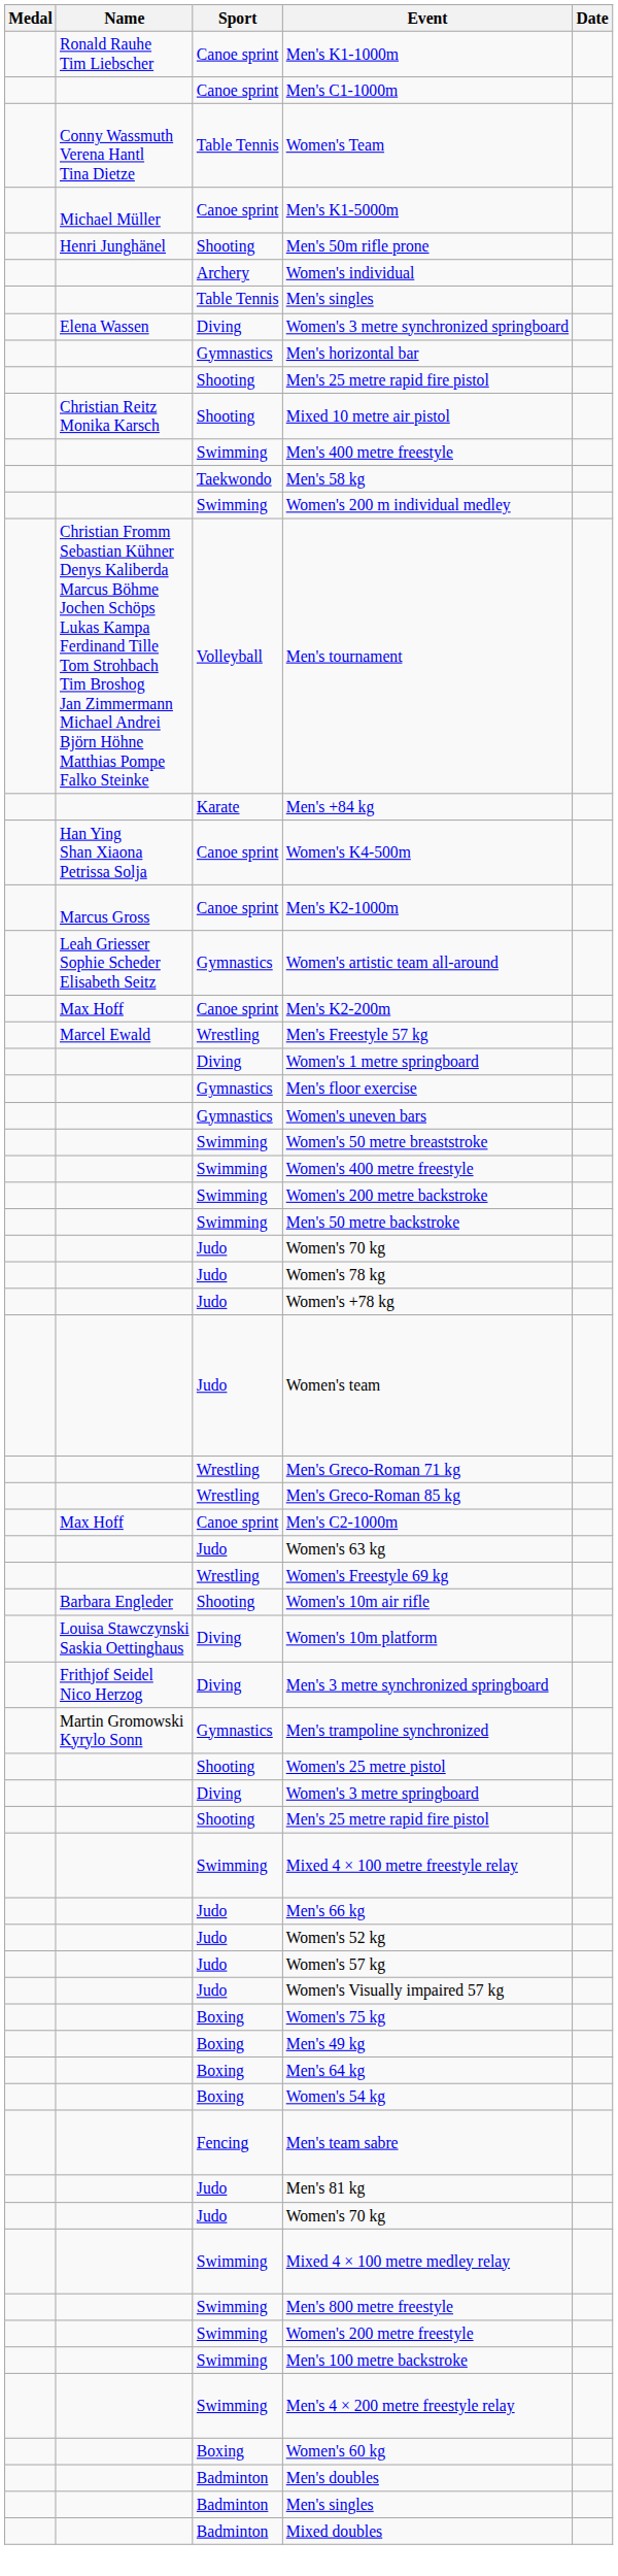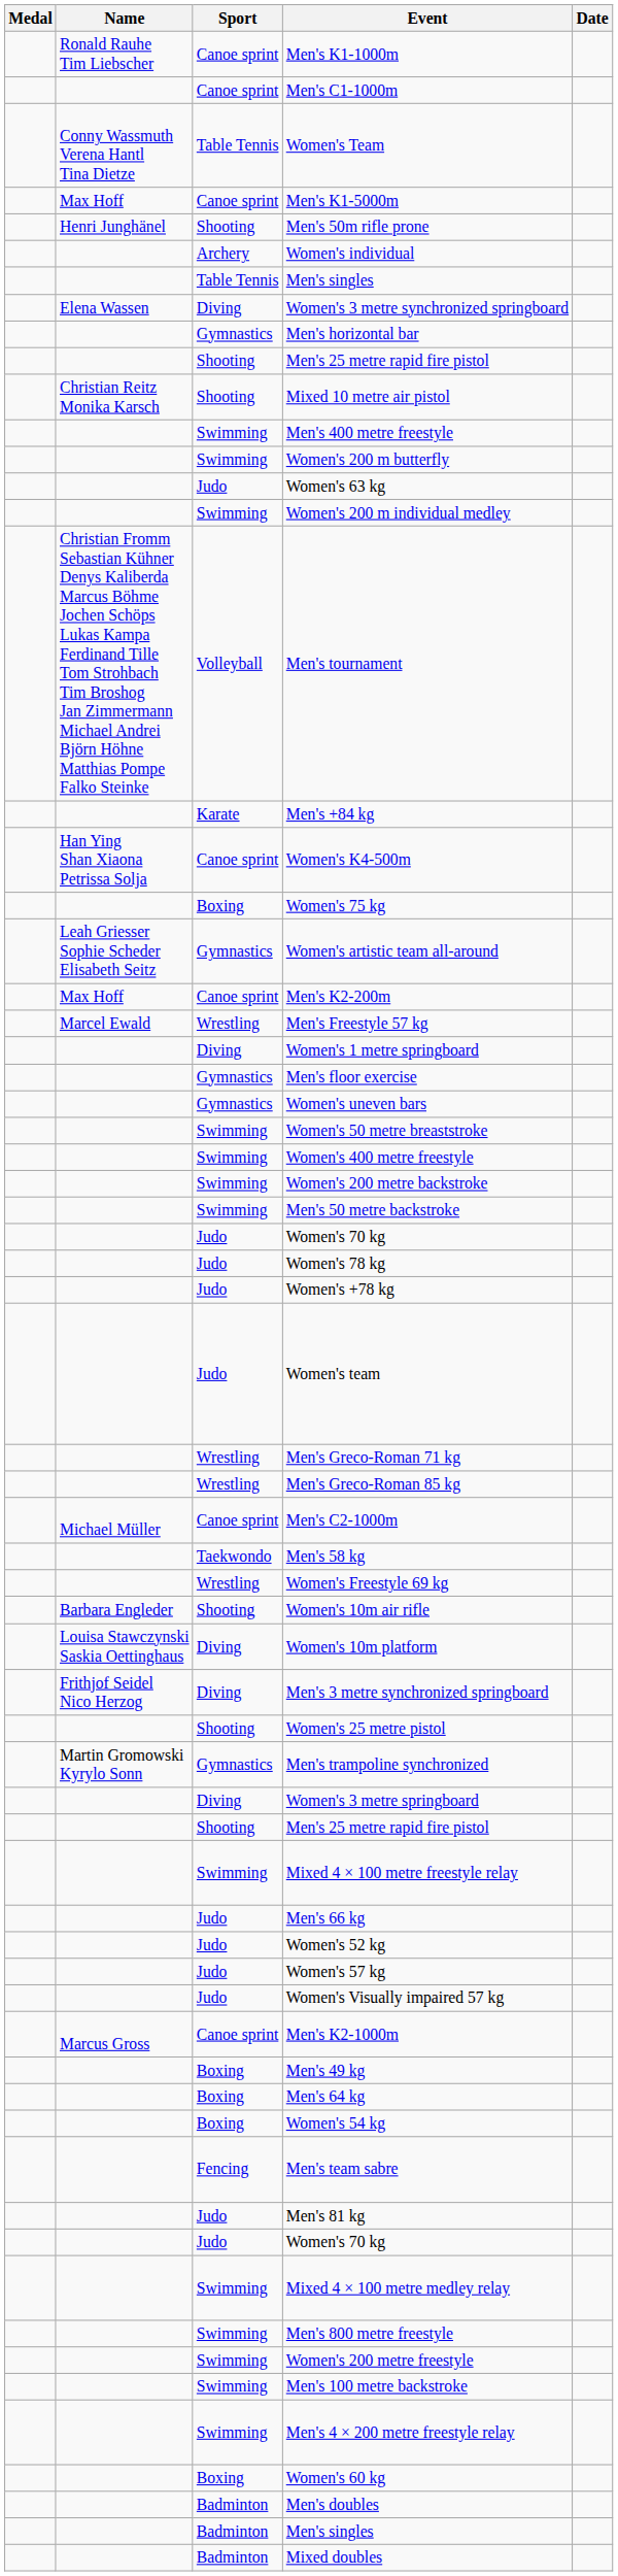 <table class="wikitable sortable" style="font-size: 95%;">
 <tr>
 <th>Medal</th>
 <th>Name</th>
 <th>Sport</th>
 <th>Event</th>
 <th>Date</th>
 </tr>
 <tr>
 <td></td>
 <td><a href='#'>Ronald Rauhe</a><br><a href='#'>Tim Liebscher</a></td>
 <td><a href='#'>Canoe sprint</a></td>
 <td><a href='#'>Men's K1-1000m</a></td>
 <td></td>
 </tr>
 <tr>
 <td></td>
 <td></td>
 <td><a href='#'>Canoe sprint</a></td>
 <td><a href='#'>Men's C1-1000m</a></td>
 <td></td>
 </tr>
 <tr>
 <td></td>
 <td><br><a href='#'>Conny Wassmuth</a><br><a href='#'>Verena Hantl</a><br><a href='#'>Tina Dietze</a></td>
 <td><a href='#'>Table Tennis</a></td>
 <td><a href='#'>Women's Team</a></td>
 <td></td>
 </tr>
 <tr>
 <td></td>
-<td><br><a href='#'>Michael Müller</a></td>
+<td><a href='#'>Max Hoff</a></td>
 <td><a href='#'>Canoe sprint</a></td>
 <td><a href='#'>Men's K1-5000m</a></td>
 <td></td>
 </tr>
 <tr>
 <td></td>
 <td><a href='#'>Henri Junghänel</a></td>
 <td><a href='#'>Shooting</a></td>
 <td><a href='#'>Men's 50m rifle prone</a></td>
 <td></td>
 </tr>
 <tr>
 <td></td>
 <td></td>
 <td><a href='#'>Archery</a></td>
 <td><a href='#'>Women's individual</a></td>
 <td></td>
 </tr>
 <tr>
 <td></td>
 <td></td>
 <td><a href='#'>Table Tennis</a></td>
 <td><a href='#'>Men's singles</a></td>
 <td></td>
 </tr>
 <tr>
 <td></td>
 <td><a href='#'>Elena Wassen</a></td>
 <td><a href='#'>Diving</a></td>
 <td><a href='#'>Women's 3 metre synchronized springboard</a></td>
 <td></td>
 </tr>
 <tr>
 <td></td>
 <td></td>
 <td><a href='#'>Gymnastics</a></td>
 <td><a href='#'>Men's horizontal bar</a></td>
 <td></td>
 </tr>
 <tr>
 <td></td>
 <td></td>
 <td><a href='#'>Shooting</a></td>
 <td><a href='#'>Men's 25 metre rapid fire pistol</a></td>
 <td></td>
 </tr>
 <tr>
 <td></td>
 <td><a href='#'>Christian Reitz</a> <br> <a href='#'>Monika Karsch</a></td>
 <td><a href='#'>Shooting</a></td>
 <td><a href='#'>Mixed 10 metre air pistol</a></td>
 <td></td>
 </tr>
 <tr>
 <td></td>
 <td></td>
 <td><a href='#'>Swimming</a></td>
 <td><a href='#'>Men's 400 metre freestyle</a></td>
 <td></td>
 </tr>
 <tr>
 <td></td>
 <td></td>
-<td><a href='#'>Taekwondo</a></td>
-<td><a href='#'>Men's 58 kg</a></td>
+<td><a href='#'>Swimming</a></td>
+<td><a href='#'>Women's 200 m butterfly</a></td>
+<td></td>
+</tr>
+<tr>
+<td></td>
+<td></td>
+<td><a href='#'>Judo</a></td>
+<td>Women's 63 kg</td>
 <td></td>
 </tr>
 <tr>
 <td></td>
 <td></td>
 <td><a href='#'>Swimming</a></td>
 <td><a href='#'>Women's 200 m individual medley</a></td>
 <td></td>
 </tr>
 <tr>
 <td></td>
 <td><a href='#'>Christian Fromm</a><br><a href='#'>Sebastian Kühner</a><br><a href='#'>Denys Kaliberda</a><br><a href='#'>Marcus Böhme</a><br><a href='#'>Jochen Schöps</a> <br><a href='#'>Lukas Kampa</a><br><a href='#'>Ferdinand Tille</a><br><a href='#'>Tom Strohbach</a><br><a href='#'>Tim Broshog</a><br><a href='#'>Jan Zimmermann</a><br><a href='#'>Michael Andrei</a><br><a href='#'>Björn Höhne</a> <br><a href='#'>Matthias Pompe</a><br><a href='#'>Falko Steinke</a></td>
 <td><a href='#'>Volleyball</a></td>
 <td><a href='#'>Men's tournament</a></td>
 <td></td>
 </tr>
 <tr>
 <td></td>
 <td></td>
 <td><a href='#'>Karate</a></td>
 <td><a href='#'>Men's +84 kg</a></td>
 <td></td>
 </tr>
 <tr>
 <td></td>
 <td><a href='#'>Han Ying</a><br><a href='#'>Shan Xiaona</a><br><a href='#'>Petrissa Solja</a></td>
 <td><a href='#'>Canoe sprint</a></td>
 <td><a href='#'>Women's K4-500m</a></td>
 <td></td>
 </tr>
 <tr>
 <td></td>
-<td><br><a href='#'>Marcus Gross</a></td>
-<td><a href='#'>Canoe sprint</a></td>
-<td><a href='#'>Men's K2-1000m</a></td>
+<td></td>
+<td><a href='#'>Boxing</a></td>
+<td><a href='#'>Women's 75 kg</a></td>
 <td></td>
 </tr>
 <tr>
 <td></td>
 <td><a href='#'>Leah Griesser</a><br><a href='#'>Sophie Scheder</a><br><a href='#'>Elisabeth Seitz</a></td>
 <td><a href='#'>Gymnastics</a></td>
 <td><a href='#'>Women's artistic team all-around</a></td>
 <td></td>
 </tr>
 <tr>
 <td></td>
 <td><a href='#'>Max Hoff</a></td>
 <td><a href='#'>Canoe sprint</a></td>
 <td><a href='#'>Men's K2-200m</a></td>
 <td></td>
 </tr>
 <tr>
 <td></td>
 <td><a href='#'>Marcel Ewald</a></td>
 <td><a href='#'>Wrestling</a></td>
 <td><a href='#'>Men's Freestyle 57 kg</a></td>
 <td></td>
 </tr>
 <tr>
 <td></td>
 <td></td>
 <td><a href='#'>Diving</a></td>
 <td><a href='#'>Women's 1 metre springboard</a></td>
 <td></td>
 </tr>
 <tr>
 <td></td>
 <td></td>
 <td><a href='#'>Gymnastics</a></td>
 <td><a href='#'>Men's floor exercise</a></td>
 <td></td>
 </tr>
 <tr>
 <td></td>
 <td></td>
 <td><a href='#'>Gymnastics</a></td>
 <td><a href='#'>Women's uneven bars</a></td>
 <td></td>
 </tr>
 <tr>
 <td></td>
 <td></td>
 <td><a href='#'>Swimming</a></td>
 <td><a href='#'>Women's 50 metre breaststroke</a></td>
 <td></td>
 </tr>
 <tr>
 <td></td>
 <td></td>
 <td><a href='#'>Swimming</a></td>
 <td><a href='#'>Women's 400 metre freestyle</a></td>
 <td></td>
 </tr>
 <tr>
 <td></td>
 <td></td>
 <td><a href='#'>Swimming</a></td>
 <td><a href='#'>Women's 200 metre backstroke</a></td>
 <td></td>
 </tr>
 <tr>
 <td></td>
 <td></td>
 <td><a href='#'>Swimming</a></td>
 <td><a href='#'>Men's 50 metre backstroke</a></td>
 <td></td>
 </tr>
 <tr>
 <td></td>
 <td></td>
 <td><a href='#'>Judo</a></td>
 <td>Women's 70 kg</td>
 <td></td>
 </tr>
 <tr>
 <td></td>
 <td></td>
 <td><a href='#'>Judo</a></td>
 <td>Women's 78 kg</td>
 <td></td>
 </tr>
 <tr>
 <td></td>
 <td></td>
 <td><a href='#'>Judo</a></td>
 <td>Women's +78 kg</td>
 <td></td>
 </tr>
 <tr>
 <td></td>
 <td><br><br><br><br><br><br><br></td>
 <td><a href='#'>Judo</a></td>
 <td>Women's team</td>
 <td></td>
 </tr>
 <tr>
 <td></td>
 <td></td>
 <td><a href='#'>Wrestling</a></td>
 <td><a href='#'>Men's Greco-Roman 71 kg</a></td>
 <td></td>
 </tr>
 <tr>
 <td></td>
 <td></td>
 <td><a href='#'>Wrestling</a></td>
 <td><a href='#'>Men's Greco-Roman 85 kg</a></td>
 <td></td>
 </tr>
 <tr>
 <td></td>
-<td><a href='#'>Max Hoff</a></td>
+<td><br><a href='#'>Michael Müller</a></td>
 <td><a href='#'>Canoe sprint</a></td>
 <td><a href='#'>Men's C2-1000m</a></td>
 <td></td>
 </tr>
 <tr>
 <td></td>
 <td></td>
-<td><a href='#'>Judo</a></td>
-<td>Women's 63 kg</td>
+<td><a href='#'>Taekwondo</a></td>
+<td><a href='#'>Men's 58 kg</a></td>
 <td></td>
 </tr>
 <tr>
 <td></td>
 <td></td>
 <td><a href='#'>Wrestling</a></td>
 <td><a href='#'>Women's Freestyle 69 kg</a></td>
 <td></td>
 </tr>
 <tr>
 <td></td>
 <td><a href='#'>Barbara Engleder</a></td>
 <td><a href='#'>Shooting</a></td>
 <td><a href='#'>Women's 10m air rifle</a></td>
 <td></td>
 </tr>
 <tr>
 <td></td>
 <td><a href='#'>Louisa Stawczynski</a> <br> <a href='#'>Saskia Oettinghaus</a></td>
 <td><a href='#'>Diving</a></td>
 <td><a href='#'>Women's 10m platform</a></td>
 <td></td>
 </tr>
 <tr>
 <td></td>
 <td><a href='#'>Frithjof Seidel</a> <br> <a href='#'>Nico Herzog</a></td>
 <td><a href='#'>Diving</a></td>
 <td><a href='#'>Men's 3 metre synchronized springboard</a></td>
 <td></td>
 </tr>
 <tr>
 <td></td>
-<td>Martin Gromowski <br> <a href='#'>Kyrylo Sonn</a></td>
-<td><a href='#'>Gymnastics</a></td>
-<td><a href='#'>Men's trampoline synchronized</a></td>
+<td></td>
+<td><a href='#'>Shooting</a></td>
+<td><a href='#'>Women's 25 metre pistol</a></td>
 <td></td>
 </tr>
 <tr>
 <td></td>
-<td></td>
-<td><a href='#'>Shooting</a></td>
-<td><a href='#'>Women's 25 metre pistol</a></td>
+<td>Martin Gromowski <br> <a href='#'>Kyrylo Sonn</a></td>
+<td><a href='#'>Gymnastics</a></td>
+<td><a href='#'>Men's trampoline synchronized</a></td>
 <td></td>
 </tr>
 <tr>
 <td></td>
 <td></td>
 <td><a href='#'>Diving</a></td>
 <td><a href='#'>Women's 3 metre springboard</a></td>
 <td></td>
 </tr>
 <tr>
 <td></td>
 <td></td>
 <td><a href='#'>Shooting</a></td>
 <td><a href='#'>Men's 25 metre rapid fire pistol</a></td>
 <td></td>
 </tr>
 <tr>
 <td></td>
 <td><br><br><br></td>
 <td><a href='#'>Swimming</a></td>
 <td><a href='#'>Mixed 4 × 100 metre freestyle relay</a></td>
 <td></td>
 </tr>
 <tr>
 <td></td>
 <td></td>
 <td><a href='#'>Judo</a></td>
 <td><a href='#'>Men's 66 kg</a></td>
 <td></td>
 </tr>
 <tr>
 <td></td>
 <td></td>
 <td><a href='#'>Judo</a></td>
 <td>Women's 52 kg</td>
 <td></td>
 </tr>
 <tr>
 <td></td>
 <td></td>
 <td><a href='#'>Judo</a></td>
 <td>Women's 57 kg</td>
 <td></td>
 </tr>
 <tr>
 <td></td>
 <td></td>
 <td><a href='#'>Judo</a></td>
 <td>Women's Visually impaired 57 kg</td>
 <td></td>
 </tr>
 <tr>
 <td></td>
-<td></td>
-<td><a href='#'>Boxing</a></td>
-<td><a href='#'>Women's 75 kg</a></td>
+<td><br><a href='#'>Marcus Gross</a></td>
+<td><a href='#'>Canoe sprint</a></td>
+<td><a href='#'>Men's K2-1000m</a></td>
 <td></td>
 </tr>
 <tr>
 <td></td>
 <td></td>
 <td><a href='#'>Boxing</a></td>
 <td><a href='#'>Men's 49 kg</a></td>
 <td></td>
 </tr>
 <tr>
 <td></td>
 <td></td>
 <td><a href='#'>Boxing</a></td>
 <td><a href='#'>Men's 64 kg</a></td>
 <td></td>
 </tr>
 <tr>
 <td></td>
 <td></td>
 <td><a href='#'>Boxing</a></td>
 <td><a href='#'>Women's 54 kg</a></td>
 <td></td>
 </tr>
 <tr>
 <td></td>
 <td><br><br><br></td>
 <td><a href='#'>Fencing</a></td>
 <td><a href='#'>Men's team sabre</a></td>
 <td></td>
 </tr>
 <tr>
 <td></td>
 <td></td>
 <td><a href='#'>Judo</a></td>
 <td>Men's 81 kg</td>
 <td></td>
 </tr>
 <tr>
 <td></td>
 <td></td>
 <td><a href='#'>Judo</a></td>
 <td>Women's 70 kg</td>
 <td></td>
 </tr>
 <tr>
 <td></td>
 <td><br><br><br></td>
 <td><a href='#'>Swimming</a></td>
 <td><a href='#'>Mixed 4 × 100 metre medley relay</a></td>
 <td></td>
 </tr>
 <tr>
 <td></td>
 <td></td>
 <td><a href='#'>Swimming</a></td>
 <td><a href='#'>Men's 800 metre freestyle</a></td>
 <td></td>
 </tr>
 <tr>
 <td></td>
 <td></td>
 <td><a href='#'>Swimming</a></td>
 <td><a href='#'>Women's 200 metre freestyle</a></td>
 <td></td>
 </tr>
 <tr>
 <td></td>
 <td></td>
 <td><a href='#'>Swimming</a></td>
 <td><a href='#'>Men's 100 metre backstroke</a></td>
 <td></td>
 </tr>
 <tr>
 <td></td>
 <td><br><br><br></td>
 <td><a href='#'>Swimming</a></td>
 <td><a href='#'>Men's 4 × 200 metre freestyle relay</a></td>
 <td></td>
 </tr>
 <tr>
 <td></td>
 <td></td>
 <td><a href='#'>Boxing</a></td>
 <td><a href='#'>Women's 60 kg</a></td>
 <td></td>
 </tr>
 <tr>
 <td></td>
 <td><br></td>
 <td><a href='#'>Badminton</a></td>
 <td><a href='#'>Men's doubles</a></td>
 <td></td>
 </tr>
 <tr>
 <td></td>
 <td></td>
 <td><a href='#'>Badminton</a></td>
 <td><a href='#'>Men's singles</a></td>
 <td></td>
 </tr>
 <tr>
 <td></td>
 <td><br></td>
 <td><a href='#'>Badminton</a></td>
 <td><a href='#'>Mixed doubles</a></td>
 <td></td>
 </tr>
 </table>
